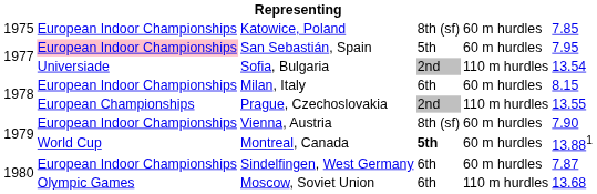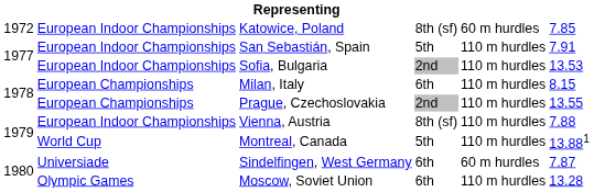 <table>
 <tr>
 <th colspan="6">Representing </th>
 </tr>
 <tr>
-<td>1975</td>
+<td>1972</td>
 <td><a href='#'>European Indoor Championships</a></td>
 <td><a href='#'>Katowice, Poland</a></td>
 <td>8th (sf)</td>
 <td>60 m hurdles</td>
 <td><a href='#'>7.85</a></td>
 </tr>
 <tr>
 <td rowspan=2>1977</td>
-<td style="background: pink;"><a href='#'>European Indoor Championships</a></td>
+<td><a href='#'>European Indoor Championships</a></td>
 <td><a href='#'>San Sebastián</a>, Spain</td>
 <td>5th</td>
-<td>60 m hurdles</td>
-<td><a href='#'>7.95</a></td>
+<td>110 m hurdles</td>
+<td><a href='#'>7.91</a></td>
 </tr>
 <tr>
-<td><a href='#'>Universiade</a></td>
+<td><a href='#'>European Indoor Championships</a></td>
 <td><a href='#'>Sofia</a>, Bulgaria</td>
 <td bgcolor="silver">2nd</td>
 <td>110 m hurdles</td>
-<td><a href='#'>13.54</a></td>
+<td><a href='#'>13.53</a></td>
 </tr>
 <tr>
 <td rowspan=2>1978</td>
-<td><a href='#'>European Indoor Championships</a></td>
+<td><a href='#'>European Championships</a></td>
 <td><a href='#'>Milan</a>, Italy</td>
 <td>6th</td>
-<td>60 m hurdles</td>
+<td>110 m hurdles</td>
 <td><a href='#'>8.15</a></td>
 </tr>
 <tr>
 <td><a href='#'>European Championships</a></td>
 <td><a href='#'>Prague</a>, Czechoslovakia</td>
 <td bgcolor="silver">2nd</td>
 <td>110 m hurdles</td>
 <td><a href='#'>13.55</a></td>
 </tr>
 <tr>
 <td rowspan=2>1979</td>
 <td><a href='#'>European Indoor Championships</a></td>
 <td><a href='#'>Vienna</a>, Austria</td>
 <td>8th (sf)</td>
-<td>60 m hurdles</td>
-<td><a href='#'>7.90</a></td>
+<td>110 m hurdles</td>
+<td><a href='#'>7.88</a></td>
 </tr>
 <tr>
 <td><a href='#'>World Cup</a></td>
 <td><a href='#'>Montreal</a>, Canada</td>
-<td><strong>5th</strong></td>
-<td>60 m hurdles</td>
+<td>5th</td>
+<td>110 m hurdles</td>
 <td><a href='#'>13.88</a><sup>1</sup></td>
 </tr>
 <tr>
 <td rowspan=2>1980</td>
-<td><a href='#'>European Indoor Championships</a></td>
+<td><a href='#'>Universiade</a></td>
 <td><a href='#'>Sindelfingen</a>, <a href='#'>West Germany</a></td>
 <td>6th</td>
 <td>60 m hurdles</td>
 <td><a href='#'>7.87</a></td>
 </tr>
 <tr>
 <td><a href='#'>Olympic Games</a></td>
 <td><a href='#'>Moscow</a>, Soviet Union</td>
 <td>6th</td>
 <td>110 m hurdles</td>
-<td><a href='#'>13.68</a></td>
+<td><a href='#'>13.28</a></td>
 </tr>
 </table>
